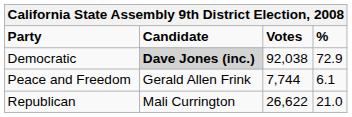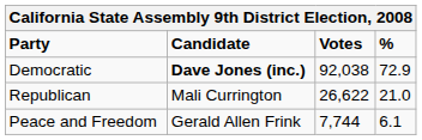 <table class="wikitable">
 <tr>
 <th colspan="4">California State Assembly 9th District Election, 2008</th>
 </tr>
 <tr>
 <td><strong>Party</strong></td>
 <td><strong>Candidate</strong></td>
 <td><strong>Votes</strong></td>
 <td><strong>%</strong></td>
 </tr>
 <tr>
 <td>Democratic</td>
-<td style="background: lightgrey;"><strong>Dave Jones (inc.)</strong></td>
+<td><strong>Dave Jones (inc.)</strong></td>
 <td>92,038</td>
 <td>72.9</td>
+</tr>
+<tr>
+<td>Republican</td>
+<td>Mali Currington</td>
+<td>26,622</td>
+<td>21.0</td>
 </tr>
 <tr>
 <td>Peace and Freedom</td>
 <td>Gerald Allen Frink</td>
 <td>7,744</td>
 <td>6.1</td>
 </tr>
-<tr>
-<td>Republican</td>
-<td>Mali Currington</td>
-<td>26,622</td>
-<td>21.0</td>
-</tr>
 </table>
